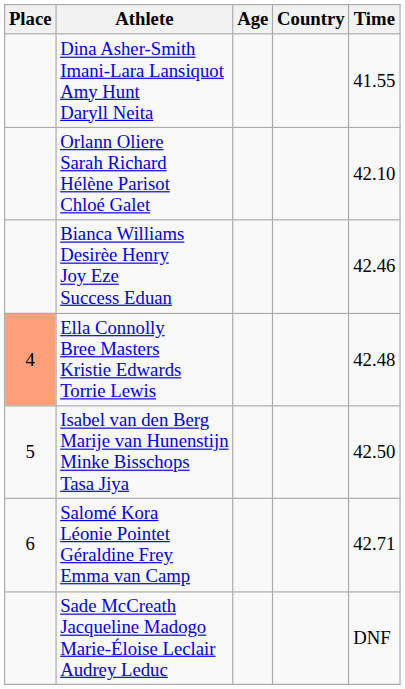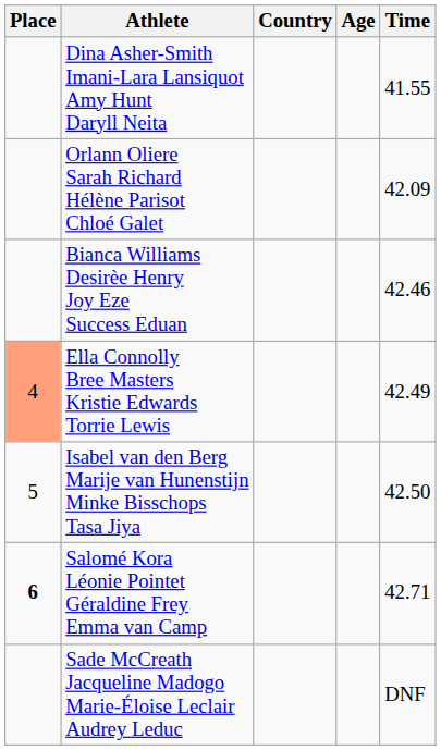 <table class="wikitable mw-datatable sortable">
 <tr>
 <th>Place</th>
 <th>Athlete</th>
+<th>Country</th>
 <th>Age</th>
-<th>Country</th>
 <th>Time</th>
 </tr>
 <tr>
 <td align=center></td>
 <td><a href='#'>Dina Asher-Smith</a><br><a href='#'>Imani-Lara Lansiquot</a><br><a href='#'>Amy Hunt</a><br><a href='#'>Daryll Neita</a></td>
 <td></td>
 <td></td>
 <td>41.55</td>
 </tr>
 <tr>
 <td align=center></td>
 <td><a href='#'>Orlann Oliere</a><br><a href='#'>Sarah Richard</a><br><a href='#'>Hélène Parisot</a><br><a href='#'>Chloé Galet</a></td>
 <td></td>
 <td></td>
-<td>42.10</td>
+<td>42.09</td>
 </tr>
 <tr>
 <td align=center></td>
 <td><a href='#'>Bianca Williams</a><br><a href='#'>Desirèe Henry</a><br><a href='#'>Joy Eze</a><br><a href='#'>Success Eduan</a></td>
 <td></td>
 <td></td>
 <td>42.46</td>
 </tr>
 <tr>
 <td align=center style="background: lightsalmon;">4</td>
 <td><a href='#'>Ella Connolly</a><br><a href='#'>Bree Masters</a><br><a href='#'>Kristie Edwards</a><br><a href='#'>Torrie Lewis</a></td>
 <td></td>
 <td></td>
-<td>42.48</td>
+<td>42.49</td>
 </tr>
 <tr>
 <td align=center>5</td>
 <td><a href='#'>Isabel van den Berg</a><br><a href='#'>Marije van Hunenstijn</a><br><a href='#'>Minke Bisschops</a><br><a href='#'>Tasa Jiya</a></td>
 <td></td>
 <td></td>
 <td>42.50</td>
 </tr>
 <tr>
-<td align=center>6</td>
+<td align=center><strong>6</strong></td>
 <td><a href='#'>Salomé Kora</a><br><a href='#'>Léonie Pointet</a><br><a href='#'>Géraldine Frey</a><br><a href='#'>Emma van Camp</a></td>
 <td></td>
 <td></td>
 <td>42.71</td>
 </tr>
 <tr>
 <td align=center></td>
 <td><a href='#'>Sade McCreath</a><br><a href='#'>Jacqueline Madogo</a><br><a href='#'>Marie-Éloise Leclair</a><br><a href='#'>Audrey Leduc</a></td>
 <td></td>
 <td></td>
 <td>DNF</td>
 </tr>
 </table>
